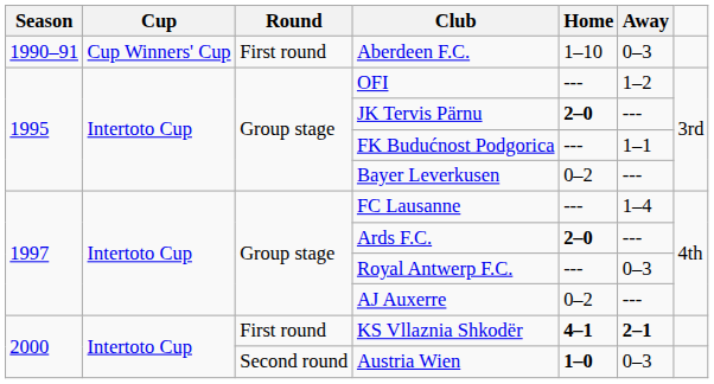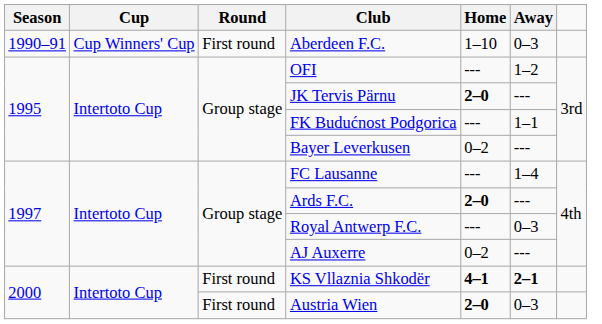 <table class="wikitable">
 <tr>
 <th>Season</th>
 <th>Cup</th>
 <th>Round</th>
 <th>Club</th>
 <th>Home</th>
 <th>Away</th>
 </tr>
 <tr>
 <td><a href='#'>1990–91</a></td>
 <td><a href='#'>Cup Winners' Cup</a></td>
 <td>First round</td>
 <td> <a href='#'>Aberdeen F.C.</a></td>
 <td>1–10</td>
 <td>0–3</td>
 <td></td>
 </tr>
 <tr>
 <td rowspan=4><a href='#'>1995</a></td>
 <td rowspan=4><a href='#'>Intertoto Cup</a></td>
 <td rowspan=4>Group stage</td>
 <td> <a href='#'>OFI</a></td>
 <td>---</td>
 <td>1–2</td>
 <td rowspan=4>3rd </td>
 </tr>
 <tr>
 <td> <a href='#'>JK Tervis Pärnu</a></td>
 <td><strong>2–0</strong></td>
 <td>---</td>
 </tr>
 <tr>
 <td> <a href='#'>FK Budućnost Podgorica</a></td>
 <td>---</td>
 <td>1–1</td>
 </tr>
 <tr>
 <td> <a href='#'>Bayer Leverkusen</a></td>
 <td>0–2</td>
 <td>---</td>
 </tr>
 <tr>
 <td rowspan=4><a href='#'>1997</a></td>
 <td rowspan=4><a href='#'>Intertoto Cup</a></td>
 <td rowspan=4>Group stage</td>
 <td> <a href='#'>FC Lausanne</a></td>
 <td>---</td>
 <td>1–4</td>
 <td rowspan=4>4th </td>
 </tr>
 <tr>
 <td> <a href='#'>Ards F.C.</a></td>
 <td><strong>2–0</strong></td>
 <td>---</td>
 </tr>
 <tr>
 <td> <a href='#'>Royal Antwerp F.C.</a></td>
 <td>---</td>
 <td>0–3</td>
 </tr>
 <tr>
 <td> <a href='#'>AJ Auxerre</a></td>
 <td>0–2</td>
 <td>---</td>
 </tr>
 <tr>
 <td rowspan=2><a href='#'>2000</a></td>
 <td rowspan=2><a href='#'>Intertoto Cup</a></td>
 <td>First round</td>
 <td> <a href='#'>KS Vllaznia Shkodër</a></td>
 <td><strong>4–1</strong></td>
 <td><strong>2–1</strong></td>
 <td></td>
 </tr>
 <tr>
-<td>Second round</td>
+<td>First round</td>
 <td> <a href='#'>Austria Wien</a></td>
-<td><strong>1–0</strong></td>
+<td><strong>2–0</strong></td>
 <td>0–3</td>
 <td></td>
 </tr>
 </table>
